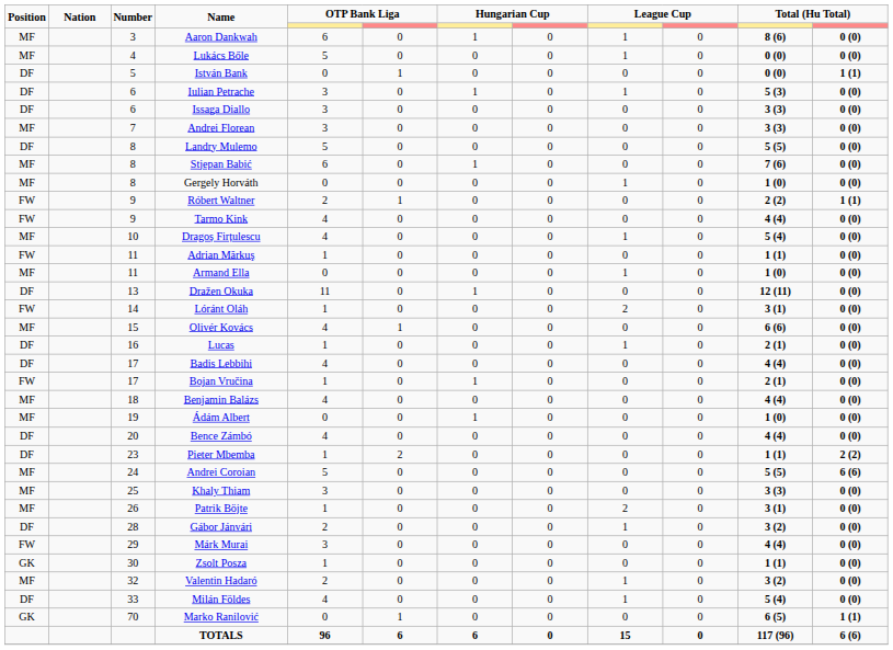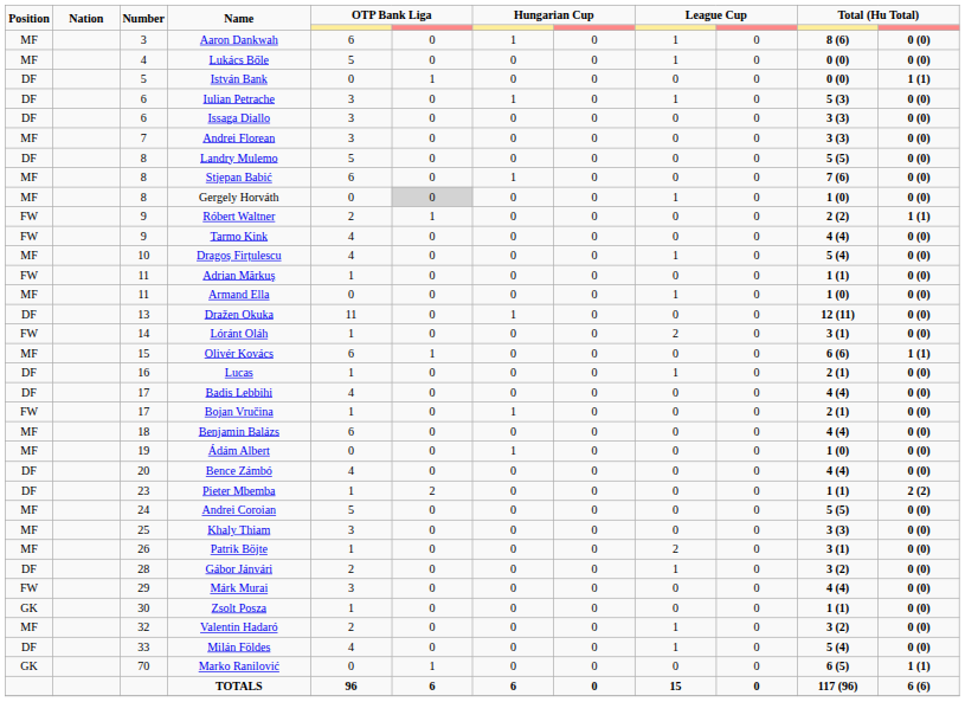 <table class="wikitable" style="font-size: 95%; text-align: center;">
 <tr>
 <td rowspan="2" width="5%" align="center"><strong>Position</strong></td>
 <td rowspan="2" width="7%" align="center"><strong>Nation</strong></td>
 <td rowspan="2" width="5%" align="center"><strong>Number</strong></td>
 <td rowspan="2" width="15%" align="center"><strong>Name</strong></td>
 <td colspan="2" align="center"><strong>OTP Bank Liga</strong></td>
 <td colspan="2" align="center"><strong>Hungarian Cup</strong></td>
 <td colspan="2" align="center"><strong>League Cup</strong></td>
 <td colspan="2" align="center"><strong>Total (Hu Total)</strong></td>
 </tr>
 <tr>
 <th width=60 style="background: #FFEE99"></th>
 <th width=60 style="background: #FF8888"></th>
 <th width=60 style="background: #FFEE99"></th>
 <th width=60 style="background: #FF8888"></th>
 <th width=60 style="background: #FFEE99"></th>
 <th width=60 style="background: #FF8888"></th>
 <th width=60 style="background: #FFEE99"></th>
 <th width=60 style="background: #FF8888"></th>
 </tr>
 <tr>
 <td>MF</td>
 <td></td>
 <td>3</td>
 <td><a href='#'>Aaron Dankwah</a></td>
 <td>6</td>
 <td>0</td>
 <td>1</td>
 <td>0</td>
 <td>1</td>
 <td>0</td>
 <td><strong>8 (6)</strong></td>
 <td><strong>0 (0)</strong></td>
 </tr>
 <tr>
 <td>MF</td>
 <td></td>
 <td>4</td>
 <td><a href='#'>Lukács Bőle</a></td>
 <td>5</td>
 <td>0</td>
 <td>0</td>
 <td>0</td>
 <td>1</td>
 <td>0</td>
 <td><strong>0 (0)</strong></td>
 <td><strong>0 (0)</strong></td>
 </tr>
 <tr>
 <td>DF</td>
 <td></td>
 <td>5</td>
 <td><a href='#'>István Bank</a></td>
 <td>0</td>
 <td>1</td>
 <td>0</td>
 <td>0</td>
 <td>0</td>
 <td>0</td>
 <td><strong>0 (0)</strong></td>
 <td><strong>1 (1)</strong></td>
 </tr>
 <tr>
 <td>DF</td>
 <td></td>
 <td>6</td>
 <td><a href='#'>Iulian Petrache</a></td>
 <td>3</td>
 <td>0</td>
 <td>1</td>
 <td>0</td>
 <td>1</td>
 <td>0</td>
 <td><strong>5 (3)</strong></td>
 <td><strong>0 (0)</strong></td>
 </tr>
 <tr>
 <td>DF</td>
 <td></td>
 <td>6</td>
 <td><a href='#'>Issaga Diallo</a></td>
 <td>3</td>
 <td>0</td>
 <td>0</td>
 <td>0</td>
 <td>0</td>
 <td>0</td>
 <td><strong>3 (3)</strong></td>
 <td><strong>0 (0)</strong></td>
 </tr>
 <tr>
 <td>MF</td>
 <td></td>
 <td>7</td>
 <td><a href='#'>Andrei Florean</a></td>
 <td>3</td>
 <td>0</td>
 <td>0</td>
 <td>0</td>
 <td>0</td>
 <td>0</td>
 <td><strong>3 (3)</strong></td>
 <td><strong>0 (0)</strong></td>
 </tr>
 <tr>
 <td>DF</td>
 <td></td>
 <td>8</td>
 <td><a href='#'>Landry Mulemo</a></td>
 <td>5</td>
 <td>0</td>
 <td>0</td>
 <td>0</td>
 <td>0</td>
 <td>0</td>
 <td><strong>5 (5)</strong></td>
 <td><strong>0 (0)</strong></td>
 </tr>
 <tr>
 <td>MF</td>
 <td></td>
 <td>8</td>
 <td><a href='#'>Stjepan Babić</a></td>
 <td>6</td>
 <td>0</td>
 <td>1</td>
 <td>0</td>
 <td>0</td>
 <td>0</td>
 <td><strong>7 (6)</strong></td>
 <td><strong>0 (0)</strong></td>
 </tr>
 <tr>
 <td>MF</td>
 <td></td>
 <td>8</td>
 <td>Gergely Horváth</td>
 <td>0</td>
-<td>0</td>
+<td style="background: lightgrey;">0</td>
 <td>0</td>
 <td>0</td>
 <td>1</td>
 <td>0</td>
 <td><strong>1 (0)</strong></td>
 <td><strong>0 (0)</strong></td>
 </tr>
 <tr>
 <td>FW</td>
 <td></td>
 <td>9</td>
 <td><a href='#'>Róbert Waltner</a></td>
 <td>2</td>
 <td>1</td>
 <td>0</td>
 <td>0</td>
 <td>0</td>
 <td>0</td>
 <td><strong>2 (2)</strong></td>
 <td><strong>1 (1)</strong></td>
 </tr>
 <tr>
 <td>FW</td>
 <td></td>
 <td>9</td>
 <td><a href='#'>Tarmo Kink</a></td>
 <td>4</td>
 <td>0</td>
 <td>0</td>
 <td>0</td>
 <td>0</td>
 <td>0</td>
 <td><strong>4 (4)</strong></td>
 <td><strong>0 (0)</strong></td>
 </tr>
 <tr>
 <td>MF</td>
 <td></td>
 <td>10</td>
 <td><a href='#'>Dragoș Firțulescu</a></td>
 <td>4</td>
 <td>0</td>
 <td>0</td>
 <td>0</td>
 <td>1</td>
 <td>0</td>
 <td><strong>5 (4)</strong></td>
 <td><strong>0 (0)</strong></td>
 </tr>
 <tr>
 <td>FW</td>
 <td></td>
 <td>11</td>
 <td><a href='#'>Adrian Mărkuş</a></td>
 <td>1</td>
 <td>0</td>
 <td>0</td>
 <td>0</td>
 <td>0</td>
 <td>0</td>
 <td><strong>1 (1)</strong></td>
 <td><strong>0 (0)</strong></td>
 </tr>
 <tr>
 <td>MF</td>
 <td></td>
 <td>11</td>
 <td><a href='#'>Armand Ella</a></td>
 <td>0</td>
 <td>0</td>
 <td>0</td>
 <td>0</td>
 <td>1</td>
 <td>0</td>
 <td><strong>1 (0)</strong></td>
 <td><strong>0 (0)</strong></td>
 </tr>
 <tr>
 <td>DF</td>
 <td></td>
 <td>13</td>
 <td><a href='#'>Dražen Okuka</a></td>
 <td>11</td>
 <td>0</td>
 <td>1</td>
 <td>0</td>
 <td>0</td>
 <td>0</td>
 <td><strong>12 (11)</strong></td>
 <td><strong>0 (0)</strong></td>
 </tr>
 <tr>
 <td>FW</td>
 <td></td>
 <td>14</td>
 <td><a href='#'>Lóránt Oláh</a></td>
 <td>1</td>
 <td>0</td>
 <td>0</td>
 <td>0</td>
 <td>2</td>
 <td>0</td>
 <td><strong>3 (1)</strong></td>
 <td><strong>0 (0)</strong></td>
 </tr>
 <tr>
 <td>MF</td>
 <td></td>
 <td>15</td>
 <td><a href='#'>Olivér Kovács</a></td>
-<td>4</td>
+<td>6</td>
 <td>1</td>
 <td>0</td>
 <td>0</td>
 <td>0</td>
 <td>0</td>
 <td><strong>6 (6)</strong></td>
-<td><strong>0 (0)</strong></td>
+<td><strong>1 (1)</strong></td>
 </tr>
 <tr>
 <td>DF</td>
 <td></td>
 <td>16</td>
 <td><a href='#'>Lucas</a></td>
 <td>1</td>
 <td>0</td>
 <td>0</td>
 <td>0</td>
 <td>1</td>
 <td>0</td>
 <td><strong>2 (1)</strong></td>
 <td><strong>0 (0)</strong></td>
 </tr>
 <tr>
 <td>DF</td>
 <td></td>
 <td>17</td>
 <td><a href='#'>Badis Lebbihi</a></td>
 <td>4</td>
 <td>0</td>
 <td>0</td>
 <td>0</td>
 <td>0</td>
 <td>0</td>
 <td><strong>4 (4)</strong></td>
 <td><strong>0 (0)</strong></td>
 </tr>
 <tr>
 <td>FW</td>
 <td></td>
 <td>17</td>
 <td><a href='#'>Bojan Vručina</a></td>
 <td>1</td>
 <td>0</td>
 <td>1</td>
 <td>0</td>
 <td>0</td>
 <td>0</td>
 <td><strong>2 (1)</strong></td>
 <td><strong>0 (0)</strong></td>
 </tr>
 <tr>
 <td>MF</td>
 <td></td>
 <td>18</td>
 <td><a href='#'>Benjamin Balázs</a></td>
-<td>4</td>
+<td>6</td>
 <td>0</td>
 <td>0</td>
 <td>0</td>
 <td>0</td>
 <td>0</td>
 <td><strong>4 (4)</strong></td>
 <td><strong>0 (0)</strong></td>
 </tr>
 <tr>
 <td>MF</td>
 <td></td>
 <td>19</td>
 <td><a href='#'>Ádám Albert</a></td>
 <td>0</td>
 <td>0</td>
 <td>1</td>
 <td>0</td>
 <td>0</td>
 <td>0</td>
 <td><strong>1 (0)</strong></td>
 <td><strong>0 (0)</strong></td>
 </tr>
 <tr>
 <td>DF</td>
 <td></td>
 <td>20</td>
 <td><a href='#'>Bence Zámbó</a></td>
 <td>4</td>
 <td>0</td>
 <td>0</td>
 <td>0</td>
 <td>0</td>
 <td>0</td>
 <td><strong>4 (4)</strong></td>
 <td><strong>0 (0)</strong></td>
 </tr>
 <tr>
 <td>DF</td>
 <td></td>
 <td>23</td>
 <td><a href='#'>Pieter Mbemba</a></td>
 <td>1</td>
 <td>2</td>
 <td>0</td>
 <td>0</td>
 <td>0</td>
 <td>0</td>
 <td><strong>1 (1)</strong></td>
 <td><strong>2 (2)</strong></td>
 </tr>
 <tr>
 <td>MF</td>
 <td></td>
 <td>24</td>
 <td><a href='#'>Andrei Coroian</a></td>
 <td>5</td>
 <td>0</td>
 <td>0</td>
 <td>0</td>
 <td>0</td>
 <td>0</td>
 <td><strong>5 (5)</strong></td>
-<td><strong>6 (6)</strong></td>
+<td><strong>0 (0)</strong></td>
 </tr>
 <tr>
 <td>MF</td>
 <td></td>
 <td>25</td>
 <td><a href='#'>Khaly Thiam</a></td>
 <td>3</td>
 <td>0</td>
 <td>0</td>
 <td>0</td>
 <td>0</td>
 <td>0</td>
 <td><strong>3 (3)</strong></td>
 <td><strong>0 (0)</strong></td>
 </tr>
 <tr>
 <td>MF</td>
 <td></td>
 <td>26</td>
 <td><a href='#'>Patrik Böjte</a></td>
 <td>1</td>
 <td>0</td>
 <td>0</td>
 <td>0</td>
 <td>2</td>
 <td>0</td>
 <td><strong>3 (1)</strong></td>
 <td><strong>0 (0)</strong></td>
 </tr>
 <tr>
 <td>DF</td>
 <td></td>
 <td>28</td>
 <td><a href='#'>Gábor Jánvári</a></td>
 <td>2</td>
 <td>0</td>
 <td>0</td>
 <td>0</td>
 <td>1</td>
 <td>0</td>
 <td><strong>3 (2)</strong></td>
 <td><strong>0 (0)</strong></td>
 </tr>
 <tr>
 <td>FW</td>
 <td></td>
 <td>29</td>
 <td><a href='#'>Márk Murai</a></td>
 <td>3</td>
 <td>0</td>
 <td>0</td>
 <td>0</td>
 <td>0</td>
 <td>0</td>
 <td><strong>4 (4)</strong></td>
 <td><strong>0 (0)</strong></td>
 </tr>
 <tr>
 <td>GK</td>
 <td></td>
 <td>30</td>
 <td><a href='#'>Zsolt Posza</a></td>
 <td>1</td>
 <td>0</td>
 <td>0</td>
 <td>0</td>
 <td>0</td>
 <td>0</td>
 <td><strong>1 (1)</strong></td>
 <td><strong>0 (0)</strong></td>
 </tr>
 <tr>
 <td>MF</td>
 <td></td>
 <td>32</td>
 <td><a href='#'>Valentin Hadaró</a></td>
 <td>2</td>
 <td>0</td>
 <td>0</td>
 <td>0</td>
 <td>1</td>
 <td>0</td>
 <td><strong>3 (2)</strong></td>
 <td><strong>0 (0)</strong></td>
 </tr>
 <tr>
 <td>DF</td>
 <td></td>
 <td>33</td>
 <td><a href='#'>Milán Földes</a></td>
 <td>4</td>
 <td>0</td>
 <td>0</td>
 <td>0</td>
 <td>1</td>
 <td>0</td>
 <td><strong>5 (4)</strong></td>
 <td><strong>0 (0)</strong></td>
 </tr>
 <tr>
 <td>GK</td>
 <td></td>
 <td>70</td>
 <td><a href='#'>Marko Ranilović</a></td>
 <td>0</td>
 <td>1</td>
 <td>0</td>
 <td>0</td>
 <td>0</td>
 <td>0</td>
 <td><strong>6 (5)</strong></td>
 <td><strong>1 (1)</strong></td>
 </tr>
 <tr>
 <td></td>
 <td></td>
 <td></td>
 <td><strong>TOTALS</strong></td>
 <td><strong>96</strong></td>
 <td><strong>6</strong></td>
 <td><strong>6</strong></td>
 <td><strong>0</strong></td>
 <td><strong>15</strong></td>
 <td><strong>0</strong></td>
 <td><strong>117 (96)</strong></td>
 <td><strong>6 (6)</strong></td>
 </tr>
 <tr>
 </tr>
 </table>
